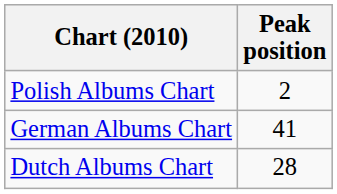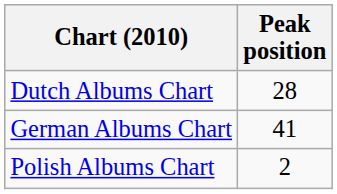 <table class="wikitable sortable">
 <tr>
 <th>Chart (2010)</th>
 <th>Peak<br>position</th>
 </tr>
 <tr>
-<td><a href='#'>Polish Albums Chart</a></td>
-<td style="text-align:center;">2</td>
+<td><a href='#'>Dutch Albums Chart</a></td>
+<td style="text-align:center;">28</td>
 </tr>
 <tr>
 <td><a href='#'>German Albums Chart</a></td>
 <td style="text-align:center;">41</td>
 </tr>
 <tr>
-<td><a href='#'>Dutch Albums Chart</a></td>
-<td style="text-align:center;">28</td>
+<td><a href='#'>Polish Albums Chart</a></td>
+<td style="text-align:center;">2</td>
 </tr>
 </table>
